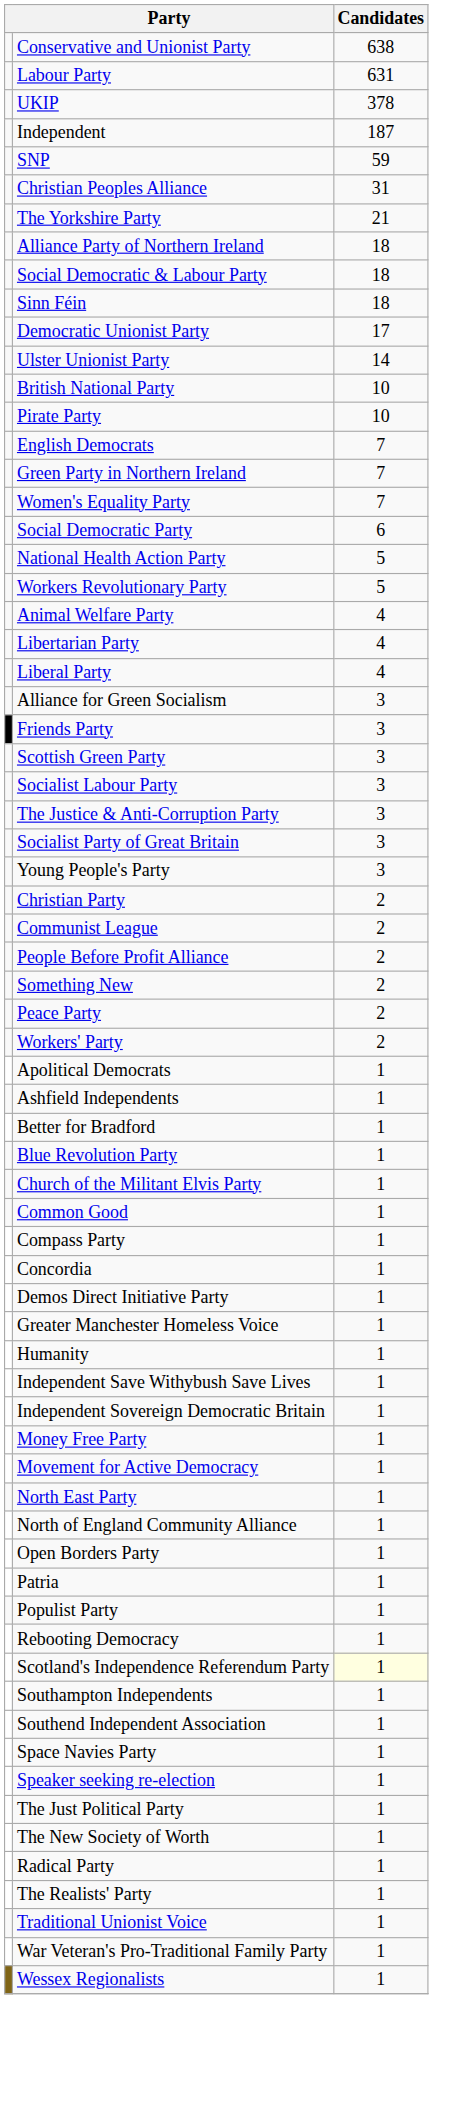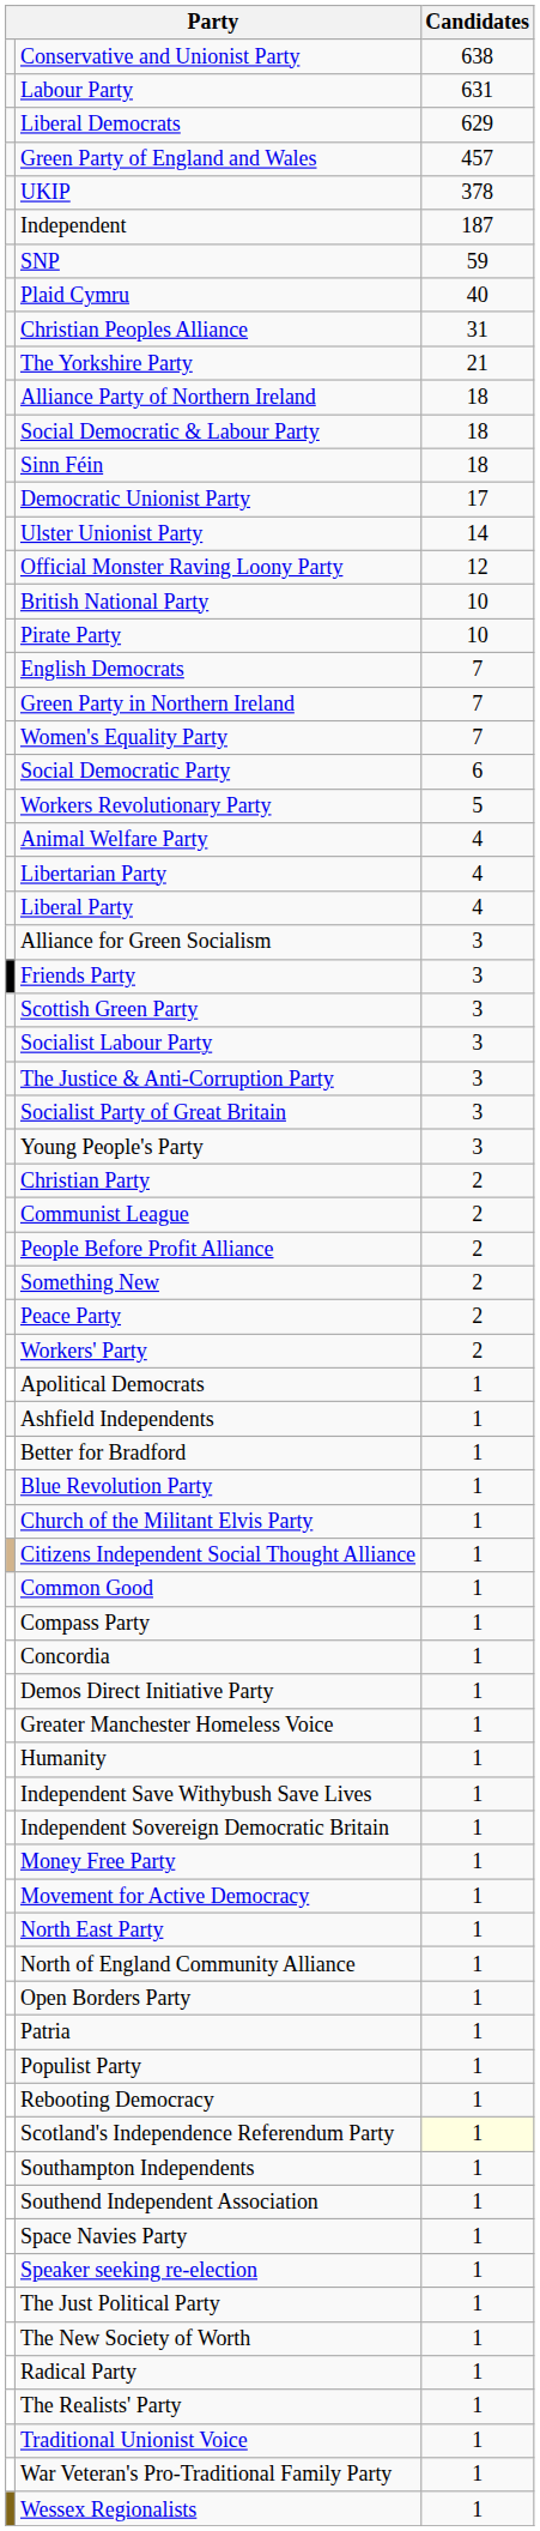 <table class="wikitable sortable">
 <tr>
 <th colspan="2" style="vertical-align:top;">Party</th>
 <th style="vertical-align:top;">Candidates</th>
 </tr>
 <tr>
 <td></td>
 <td><a href='#'>Conservative and Unionist Party</a></td>
 <td style="text-align:center;">638</td>
 </tr>
 <tr>
 <td></td>
 <td><a href='#'>Labour Party</a></td>
 <td style="text-align:center;">631</td>
 </tr>
 <tr>
 <td></td>
+<td><a href='#'>Liberal Democrats</a></td>
+<td style="text-align:center;">629</td>
+</tr>
+<tr>
+<td></td>
+<td><a href='#'>Green Party of England and Wales</a></td>
+<td style="text-align:center;">457</td>
+</tr>
+<tr>
+<td></td>
 <td><a href='#'>UKIP</a></td>
 <td style="text-align:center;">378</td>
 </tr>
 <tr>
 <td></td>
 <td>Independent</td>
 <td style="text-align:center;">187</td>
 </tr>
 <tr>
 <td></td>
 <td><a href='#'>SNP</a></td>
 <td style="text-align:center;">59</td>
+</tr>
+<tr>
+<td></td>
+<td><a href='#'>Plaid Cymru</a></td>
+<td style="text-align:center;">40</td>
 </tr>
 <tr>
 <td></td>
 <td><a href='#'>Christian Peoples Alliance</a></td>
 <td style="text-align:center;">31</td>
 </tr>
 <tr>
 <td></td>
 <td><a href='#'>The Yorkshire Party</a></td>
 <td style="text-align:center;">21</td>
 </tr>
 <tr>
 <td></td>
 <td><a href='#'>Alliance Party of Northern Ireland</a></td>
 <td style="text-align:center;">18</td>
 </tr>
 <tr>
 <td></td>
 <td><a href='#'>Social Democratic & Labour Party</a></td>
 <td style="text-align:center;">18</td>
 </tr>
 <tr>
 <td></td>
 <td><a href='#'>Sinn Féin</a></td>
 <td style="text-align:center;">18</td>
 </tr>
 <tr>
 <td></td>
 <td><a href='#'>Democratic Unionist Party</a></td>
 <td style="text-align:center;">17</td>
 </tr>
 <tr>
 <td></td>
 <td><a href='#'>Ulster Unionist Party</a></td>
 <td style="text-align:center;">14</td>
 </tr>
 <tr>
 <td></td>
+<td><a href='#'>Official Monster Raving Loony Party</a></td>
+<td style="text-align:center;">12</td>
+</tr>
+<tr>
+<td></td>
 <td><a href='#'>British National Party</a></td>
 <td style="text-align:center;">10</td>
 </tr>
 <tr>
 <td></td>
 <td><a href='#'>Pirate Party</a></td>
 <td style="text-align:center;">10</td>
 </tr>
 <tr>
 <td></td>
 <td><a href='#'>English Democrats</a></td>
 <td style="text-align:center;">7</td>
 </tr>
 <tr>
 <td></td>
 <td><a href='#'>Green Party in Northern Ireland</a></td>
 <td style="text-align:center;">7</td>
 </tr>
 <tr>
 <td></td>
 <td><a href='#'>Women's Equality Party</a></td>
 <td style="text-align:center;">7</td>
 </tr>
 <tr>
 <td></td>
 <td><a href='#'>Social Democratic Party</a></td>
 <td style="text-align:center;">6</td>
-</tr>
-<tr>
-<td></td>
-<td><a href='#'>National Health Action Party</a></td>
-<td style="text-align:center;">5</td>
 </tr>
 <tr>
 <td></td>
 <td><a href='#'>Workers Revolutionary Party</a></td>
 <td style="text-align:center;">5</td>
 </tr>
 <tr>
 <td></td>
 <td><a href='#'>Animal Welfare Party</a></td>
 <td style="text-align:center;">4</td>
 </tr>
 <tr>
 <td></td>
 <td><a href='#'>Libertarian Party</a></td>
 <td style="text-align:center;">4</td>
 </tr>
 <tr>
 <td></td>
 <td><a href='#'>Liberal Party</a></td>
 <td style="text-align:center;">4</td>
 </tr>
 <tr>
 <td></td>
 <td>Alliance for Green Socialism</td>
 <td style="text-align:center;">3</td>
 </tr>
 <tr>
 <td bgcolor="black"></td>
 <td><a href='#'>Friends Party</a></td>
 <td style="text-align:center;">3</td>
 </tr>
 <tr>
 <td></td>
 <td><a href='#'>Scottish Green Party</a></td>
 <td style="text-align:center;">3</td>
 </tr>
 <tr>
 <td></td>
 <td><a href='#'>Socialist Labour Party</a></td>
 <td style="text-align:center;">3</td>
 </tr>
 <tr>
 <td></td>
 <td><a href='#'>The Justice & Anti-Corruption Party</a></td>
 <td style="text-align:center;">3</td>
 </tr>
 <tr>
 <td></td>
 <td><a href='#'>Socialist Party of Great Britain</a></td>
 <td style="text-align:center;">3</td>
 </tr>
 <tr>
 <td></td>
 <td>Young People's Party</td>
 <td style="text-align:center;">3</td>
 </tr>
 <tr>
 <td></td>
 <td><a href='#'>Christian Party</a></td>
 <td style="text-align:center;">2</td>
 </tr>
 <tr>
 <td></td>
 <td><a href='#'>Communist League</a></td>
 <td style="text-align:center;">2</td>
 </tr>
 <tr>
 <td></td>
 <td><a href='#'>People Before Profit Alliance</a></td>
 <td style="text-align:center;">2</td>
 </tr>
 <tr>
 <td></td>
 <td><a href='#'>Something New</a></td>
 <td style="text-align:center;">2</td>
 </tr>
 <tr>
 <td></td>
 <td><a href='#'>Peace Party</a></td>
 <td style="text-align:center;">2</td>
 </tr>
 <tr>
 <td></td>
 <td><a href='#'>Workers' Party</a></td>
 <td style="text-align:center;">2</td>
 </tr>
 <tr>
 <td bgcolor="white"></td>
 <td>Apolitical Democrats</td>
 <td style="text-align:center;">1</td>
 </tr>
 <tr>
 <td></td>
 <td>Ashfield Independents</td>
 <td style="text-align:center;">1</td>
 </tr>
 <tr>
 <td bgcolor="white"></td>
 <td>Better for Bradford</td>
 <td style="text-align:center;">1</td>
 </tr>
 <tr>
 <td></td>
 <td><a href='#'>Blue Revolution Party</a></td>
 <td style="text-align:center;">1</td>
 </tr>
 <tr>
 <td></td>
 <td><a href='#'>Church of the Militant Elvis Party</a></td>
+<td style="text-align:center;">1</td>
+</tr>
+<tr>
+<td bgcolor="#D2B48C"></td>
+<td><a href='#'>Citizens Independent Social Thought Alliance</a></td>
 <td style="text-align:center;">1</td>
 </tr>
 <tr>
 <td></td>
 <td><a href='#'>Common Good</a></td>
 <td style="text-align:center;">1</td>
 </tr>
 <tr>
 <td bgcolor="white"></td>
 <td>Compass Party</td>
 <td style="text-align:center;">1</td>
 </tr>
 <tr>
 <td bgcolor="white"></td>
 <td>Concordia</td>
 <td style="text-align:center;">1</td>
 </tr>
 <tr>
 <td bgcolor="white"></td>
 <td>Demos Direct Initiative Party</td>
 <td style="text-align:center;">1</td>
 </tr>
 <tr>
 <td bgcolor="white"></td>
 <td>Greater Manchester Homeless Voice</td>
 <td style="text-align:center;">1</td>
 </tr>
 <tr>
 <td bgcolor="white"></td>
 <td>Humanity</td>
 <td style="text-align:center;">1</td>
 </tr>
 <tr>
 <td bgcolor="white"></td>
 <td>Independent Save Withybush Save Lives</td>
 <td style="text-align:center;">1</td>
 </tr>
 <tr>
 <td bgcolor="white"></td>
 <td>Independent Sovereign Democratic Britain</td>
 <td style="text-align:center;">1</td>
 </tr>
 <tr>
 <td bgcolor="white"></td>
 <td><a href='#'>Money Free Party</a></td>
 <td style="text-align:center;">1</td>
 </tr>
 <tr>
 <td bgcolor="white"></td>
 <td><a href='#'>Movement for Active Democracy</a></td>
 <td style="text-align:center;">1</td>
 </tr>
 <tr>
 <td></td>
 <td><a href='#'>North East Party</a></td>
 <td style="text-align:center;">1</td>
 </tr>
 <tr>
 <td bgcolor="white"></td>
 <td>North of England Community Alliance</td>
 <td style="text-align:center;">1</td>
 </tr>
 <tr>
 <td bgcolor="white"></td>
 <td>Open Borders Party</td>
 <td style="text-align:center;">1</td>
 </tr>
 <tr>
 <td bgcolor="white"></td>
 <td>Patria</td>
 <td style="text-align:center;">1</td>
 </tr>
 <tr>
 <td></td>
 <td>Populist Party</td>
 <td style="text-align:center;">1</td>
 </tr>
 <tr>
 <td bgcolor="white"></td>
 <td>Rebooting Democracy</td>
 <td style="text-align:center;">1</td>
 </tr>
 <tr>
 <td bgcolor="white"></td>
 <td>Scotland's Independence Referendum Party</td>
 <td style="background: lightyellow; text-align:center;">1</td>
 </tr>
 <tr>
 <td bgcolor="white"></td>
 <td>Southampton Independents</td>
 <td style="text-align:center;">1</td>
 </tr>
 <tr>
 <td bgcolor="white"></td>
 <td>Southend Independent Association</td>
 <td style="text-align:center;">1</td>
 </tr>
 <tr>
 <td bgcolor="white"></td>
 <td>Space Navies Party</td>
 <td style="text-align:center;">1</td>
 </tr>
 <tr>
 <td bgcolor="white"></td>
 <td><a href='#'>Speaker seeking re-election</a></td>
 <td style="text-align:center;">1</td>
 </tr>
 <tr>
 <td bgcolor="white"></td>
 <td>The Just Political Party</td>
 <td style="text-align:center;">1</td>
 </tr>
 <tr>
 <td bgcolor="white"></td>
 <td>The New Society of Worth</td>
 <td style="text-align:center;">1</td>
 </tr>
 <tr>
 <td bgcolor="white"></td>
 <td>Radical Party</td>
 <td style="text-align:center;">1</td>
 </tr>
 <tr>
 <td bgcolor="white"></td>
 <td>The Realists' Party</td>
 <td style="text-align:center;">1</td>
 </tr>
 <tr>
 <td></td>
 <td><a href='#'>Traditional Unionist Voice</a></td>
 <td style="text-align:center;">1</td>
 </tr>
 <tr>
 <td bgcolor="white"></td>
 <td>War Veteran's Pro-Traditional Family Party</td>
 <td style="text-align:center;">1</td>
 </tr>
 <tr>
 <td bgcolor="#806517"></td>
 <td><a href='#'>Wessex Regionalists</a></td>
 <td style="text-align:center;">1</td>
 </tr>
 <tr>
 </tr>
 </table>
